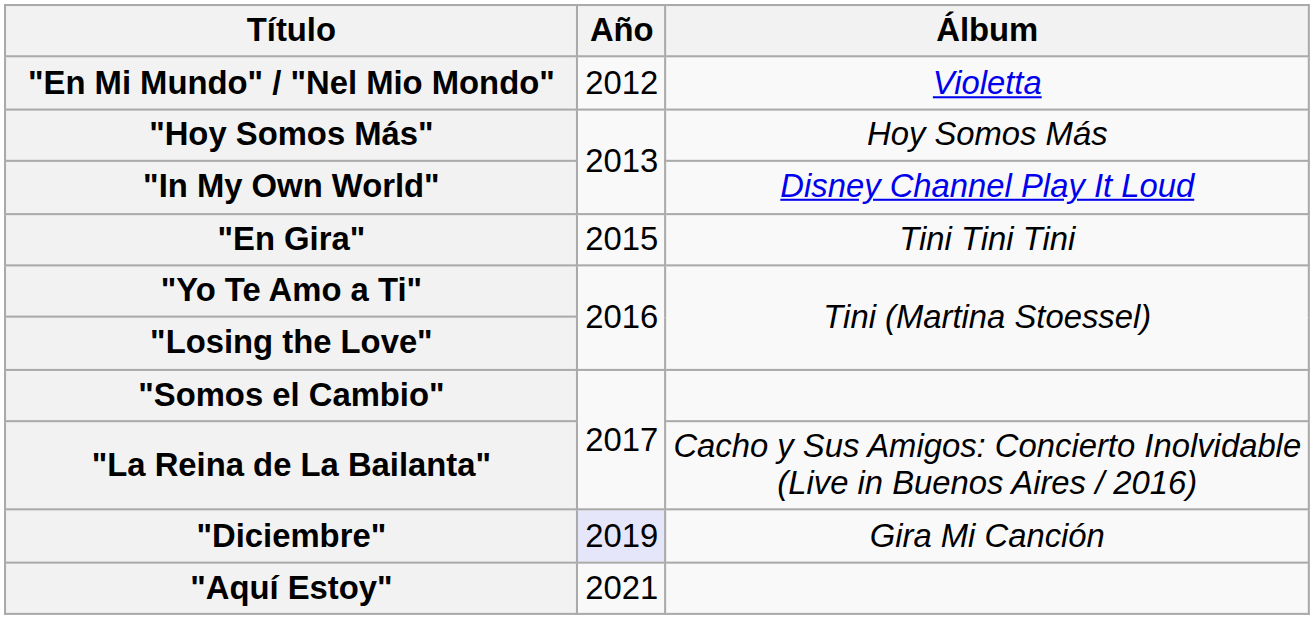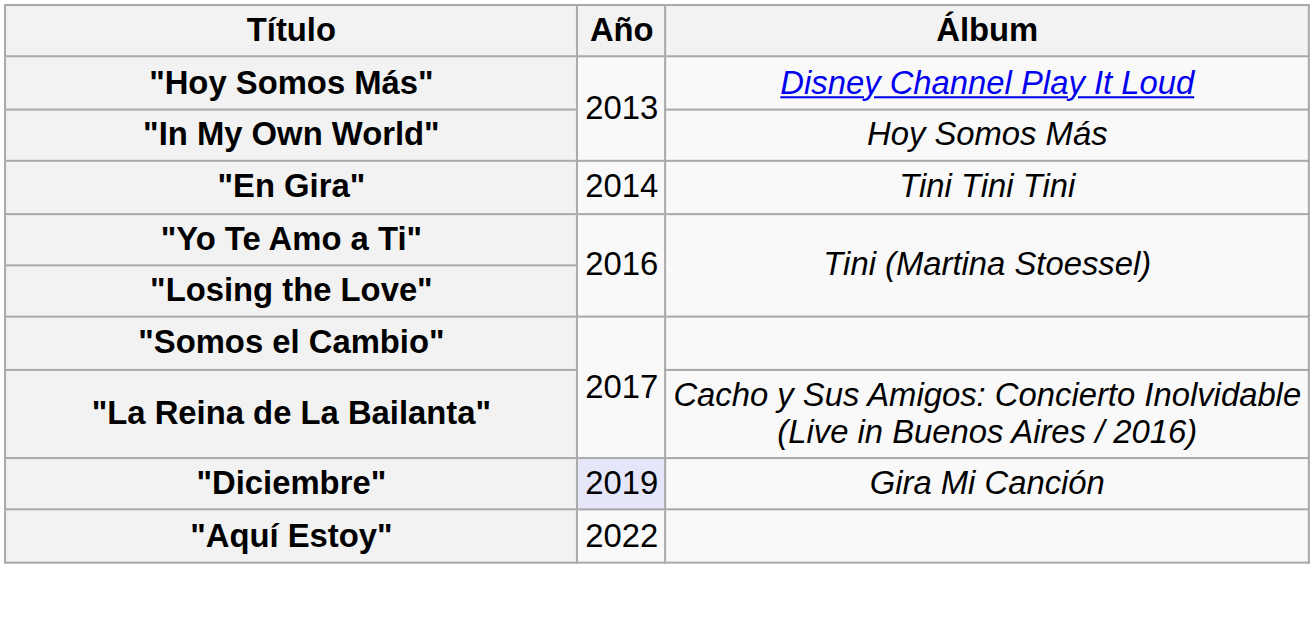 <table class="wikitable plainrowheaders" style="text-align:center;">
 <tr>
 <th scope="col" style="width:17em;">Título</th>
 <th scope="col">Año</th>
 <th scope="col">Álbum</th>
 </tr>
 <tr>
-<th scope="row">"En Mi Mundo" / "Nel Mio Mondo"</th>
-<td>2012</td>
-<td><em><a href='#'>Violetta</a></em></td>
+<th scope="row">"Hoy Somos Más"</th>
+<td rowspan="2">2013</td>
+<td><em><a href='#'>Disney Channel Play It Loud</a></em></td>
 </tr>
 <tr>
-<th scope="row">"Hoy Somos Más"</th>
-<td rowspan="2">2013</td>
+<th scope="row">"In My Own World"</th>
 <td><em>Hoy Somos Más</em></td>
 </tr>
 <tr>
-<th scope="row">"In My Own World"</th>
-<td><em><a href='#'>Disney Channel Play It Loud</a></em></td>
-</tr>
-<tr>
 <th scope="row">"En Gira"<br></th>
-<td>2015</td>
+<td>2014</td>
 <td><em>Tini Tini Tini</em></td>
 </tr>
 <tr>
 <th scope="row">"Yo Te Amo a Ti"<br></th>
 <td rowspan="2">2016</td>
 <td rowspan="2"><em>Tini (Martina Stoessel)</em></td>
 </tr>
 <tr>
 <th scope="row">"Losing the Love"</th>
 </tr>
 <tr>
 <th scope="row">"Somos el Cambio"<br></th>
 <td rowspan="2">2017</td>
 <td></td>
 </tr>
 <tr>
 <th scope="row">"La Reina de La Bailanta" <br></th>
 <td><em>Cacho y Sus Amigos: Concierto Inolvidable<br>(Live in Buenos Aires / 2016)</em></td>
 </tr>
 <tr>
 <th scope="row">"Diciembre"</th>
 <td style="background: lavender;">2019</td>
 <td><em>Gira Mi Canción</em></td>
 </tr>
 <tr>
 <th scope="row">"Aquí Estoy"</th>
-<td>2021</td>
+<td>2022</td>
 <td></td>
 </tr>
 </table>
